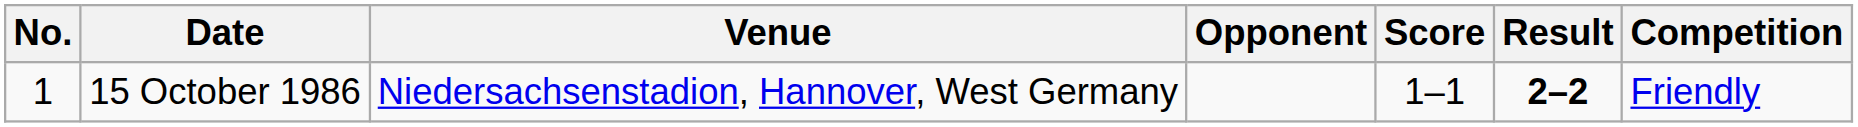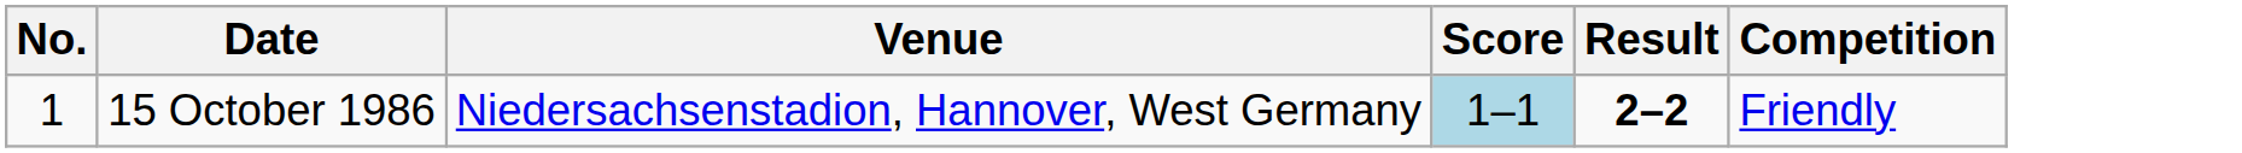 <table class="wikitable sortable">
 <tr>
 <th scope="col">No.</th>
 <th scope="col">Date</th>
 <th scope="col">Venue</th>
-<th scope="col">Opponent</th>
 <th scope="col">Score</th>
 <th scope="col">Result</th>
 <th scope="col">Competition</th>
 </tr>
 <tr>
 <td align="center">1</td>
 <td>15 October 1986</td>
 <td><a href='#'>Niedersachsenstadion</a>, <a href='#'>Hannover</a>, West Germany</td>
-<td></td>
-<td align="center">1–1</td>
+<td align="center" style="background: lightblue;">1–1</td>
 <td align="center"><strong>2–2</strong></td>
 <td><a href='#'>Friendly</a></td>
 </tr>
 </table>
